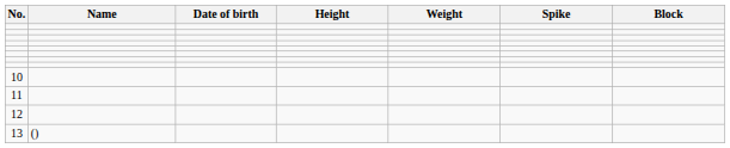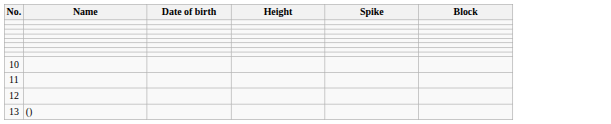 <table class="wikitable sortable" style="font-size:100%; text-align:center;">
 <tr>
 <th>No.</th>
 <th style="width:12em">Name</th>
 <th style="width:8em">Date of birth</th>
 <th style="width:9em">Height</th>
-<th style="width:9em">Weight</th>
 <th style="width:9em">Spike</th>
 <th style="width:9em">Block</th>
 </tr>
 <tr>
 <td></td>
 <td align=left> </td>
 <td align=right></td>
-<td></td>
 <td></td>
 <td></td>
 <td></td>
 </tr>
 <tr>
 <td></td>
 <td align=left> </td>
 <td align=right></td>
 <td></td>
 <td></td>
 <td></td>
-<td></td>
 </tr>
 <tr>
 <td></td>
 <td align=left> </td>
 <td align=right></td>
-<td></td>
 <td></td>
 <td></td>
 <td></td>
 </tr>
 <tr>
 <td></td>
 <td align=left> </td>
 <td align=right></td>
 <td></td>
 <td></td>
 <td></td>
-<td></td>
 </tr>
 <tr>
 <td></td>
 <td align=left> </td>
 <td align=right></td>
-<td></td>
 <td></td>
 <td></td>
 <td></td>
 </tr>
 <tr>
 <td></td>
 <td align=left> </td>
 <td align=right></td>
 <td></td>
 <td></td>
 <td></td>
-<td></td>
 </tr>
 <tr>
 <td></td>
 <td align=left> </td>
 <td align=right></td>
-<td></td>
 <td></td>
 <td></td>
 <td></td>
 </tr>
 <tr>
 <td></td>
 <td align=left> </td>
 <td align=right></td>
 <td></td>
 <td></td>
 <td></td>
-<td></td>
 </tr>
 <tr>
 <td>10</td>
 <td align=left> </td>
 <td align=right></td>
-<td></td>
 <td></td>
 <td></td>
 <td></td>
 </tr>
 <tr>
 <td>11</td>
 <td align=left> </td>
 <td align=right></td>
 <td></td>
 <td></td>
 <td></td>
-<td></td>
 </tr>
 <tr>
 <td>12</td>
 <td align=left> </td>
 <td align=right></td>
-<td></td>
 <td></td>
 <td></td>
 <td></td>
 </tr>
 <tr>
 <td>13</td>
 <td align=left>  ()</td>
 <td align=right></td>
 <td></td>
 <td></td>
 <td></td>
-<td></td>
 </tr>
 </table>
